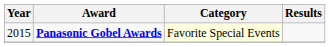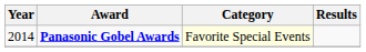 <table class="wikitable">
 <tr>
 <th>Year</th>
 <th>Award</th>
 <th>Category</th>
 <th>Results</th>
 </tr>
 <tr>
-<td>2015</td>
+<td>2014</td>
 <td><strong><a href='#'>Panasonic Gobel Awards</a></strong></td>
 <td style="background: lightyellow;">Favorite Special Events</td>
 <td></td>
 </tr>
 <tr>
 </tr>
 </table>
